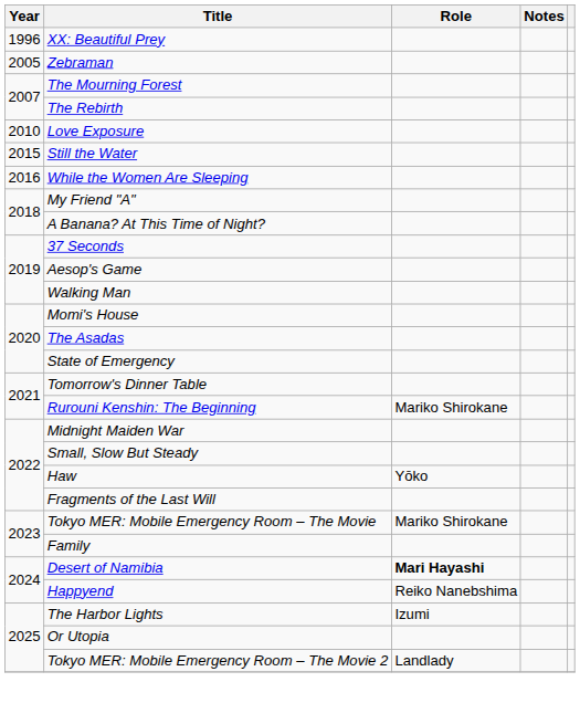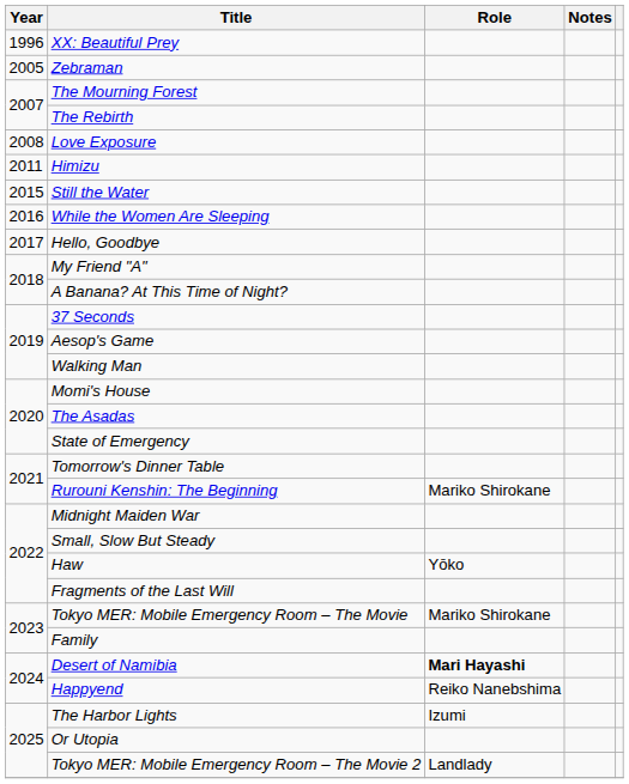 <table class="wikitable sortable">
 <tr>
 <th>Year</th>
 <th>Title</th>
 <th>Role</th>
 <th class="unsortable">Notes</th>
 <th class="unsortable"></th>
 </tr>
 <tr>
 <td>1996</td>
 <td><em><a href='#'>XX: Beautiful Prey</a></em></td>
 <td></td>
 <td></td>
 <td></td>
 </tr>
 <tr>
 <td>2005</td>
 <td><em><a href='#'>Zebraman</a></em></td>
 <td></td>
 <td></td>
 <td></td>
 </tr>
 <tr>
 <td rowspan=2>2007</td>
 <td><em><a href='#'>The Mourning Forest</a></em></td>
 <td></td>
 <td></td>
 <td></td>
 </tr>
 <tr>
 <td><em><a href='#'>The Rebirth</a></em></td>
 <td></td>
 <td></td>
 <td></td>
 </tr>
 <tr>
-<td>2010</td>
+<td>2008</td>
 <td><em><a href='#'>Love Exposure</a></em></td>
+<td></td>
+<td></td>
+<td></td>
+</tr>
+<tr>
+<td>2011</td>
+<td><em><a href='#'>Himizu</a></em></td>
 <td></td>
 <td></td>
 <td></td>
 </tr>
 <tr>
 <td>2015</td>
 <td><em><a href='#'>Still the Water</a></em></td>
 <td></td>
 <td></td>
 <td></td>
 </tr>
 <tr>
 <td>2016</td>
 <td><em><a href='#'>While the Women Are Sleeping</a></em></td>
+<td></td>
+<td></td>
+<td></td>
+</tr>
+<tr>
+<td>2017</td>
+<td><em>Hello, Goodbye</em></td>
 <td></td>
 <td></td>
 <td></td>
 </tr>
 <tr>
 <td rowspan=2>2018</td>
 <td><em>My Friend "A"</em></td>
 <td></td>
 <td></td>
 <td></td>
 </tr>
 <tr>
 <td><em>A Banana? At This Time of Night?</em></td>
 <td></td>
 <td></td>
 <td></td>
 </tr>
 <tr>
 <td rowspan=3>2019</td>
 <td><em><a href='#'>37 Seconds</a></em></td>
 <td></td>
 <td></td>
 <td></td>
 </tr>
 <tr>
 <td><em>Aesop's Game</em></td>
 <td></td>
 <td></td>
 <td></td>
 </tr>
 <tr>
 <td><em>Walking Man</em></td>
 <td></td>
 <td></td>
 <td></td>
 </tr>
 <tr>
 <td rowspan=3>2020</td>
 <td><em>Momi's House</em></td>
 <td></td>
 <td></td>
 <td></td>
 </tr>
 <tr>
 <td><em><a href='#'>The Asadas</a></em></td>
 <td></td>
 <td></td>
 <td></td>
 </tr>
 <tr>
 <td><em>State of Emergency</em></td>
 <td></td>
 <td></td>
 <td></td>
 </tr>
 <tr>
 <td rowspan=2>2021</td>
 <td><em>Tomorrow's Dinner Table</em></td>
 <td></td>
 <td></td>
 <td></td>
 </tr>
 <tr>
 <td><em><a href='#'>Rurouni Kenshin: The Beginning</a></em></td>
 <td>Mariko Shirokane</td>
 <td></td>
 <td></td>
 </tr>
 <tr>
 <td rowspan=4>2022</td>
 <td><em>Midnight Maiden War</em></td>
 <td></td>
 <td></td>
 <td></td>
 </tr>
 <tr>
 <td><em>Small, Slow But Steady</em></td>
 <td></td>
 <td></td>
 <td></td>
 </tr>
 <tr>
 <td><em>Haw</em></td>
 <td>Yōko</td>
 <td></td>
 <td></td>
 </tr>
 <tr>
 <td><em>Fragments of the Last Will</em></td>
 <td></td>
 <td></td>
 <td></td>
 </tr>
 <tr>
 <td rowspan=2>2023</td>
 <td><em>Tokyo MER: Mobile Emergency Room – The Movie</em></td>
 <td>Mariko Shirokane</td>
 <td></td>
 <td></td>
 </tr>
 <tr>
 <td><em>Family</em></td>
 <td></td>
 <td></td>
 <td></td>
 </tr>
 <tr>
 <td rowspan=2>2024</td>
 <td><em><a href='#'>Desert of Namibia</a></em></td>
 <td><strong>Mari Hayashi</strong></td>
 <td></td>
 <td></td>
 </tr>
 <tr>
 <td><em><a href='#'>Happyend</a></em></td>
 <td>Reiko Nanebshima</td>
 <td></td>
 <td></td>
 </tr>
 <tr>
 <td rowspan=3>2025</td>
 <td><em>The Harbor Lights</em></td>
 <td>Izumi</td>
 <td></td>
 <td></td>
 </tr>
 <tr>
 <td><em>Or Utopia</em></td>
 <td></td>
 <td></td>
 <td></td>
 </tr>
 <tr>
 <td><em>Tokyo MER: Mobile Emergency Room – The Movie 2</em></td>
 <td>Landlady</td>
 <td></td>
 <td></td>
 </tr>
 <tr>
 </tr>
 </table>
